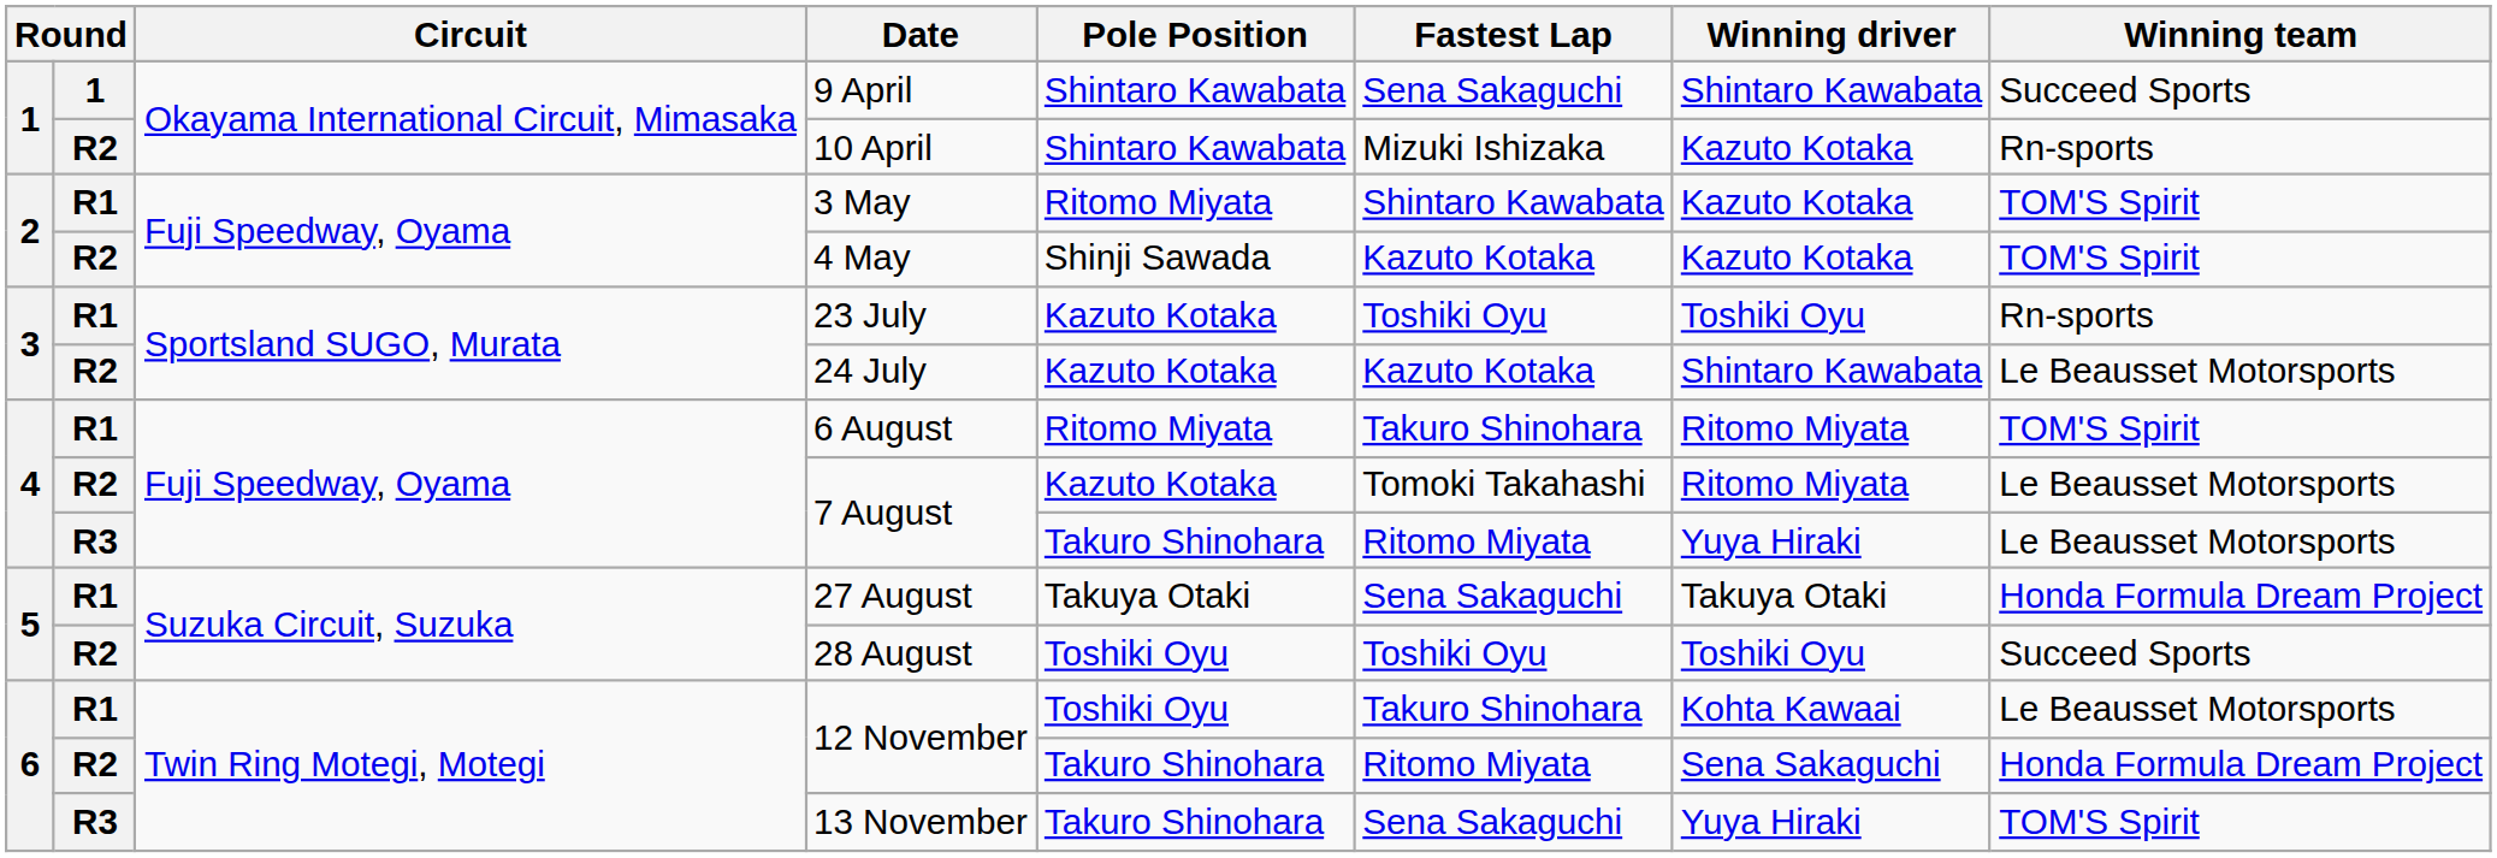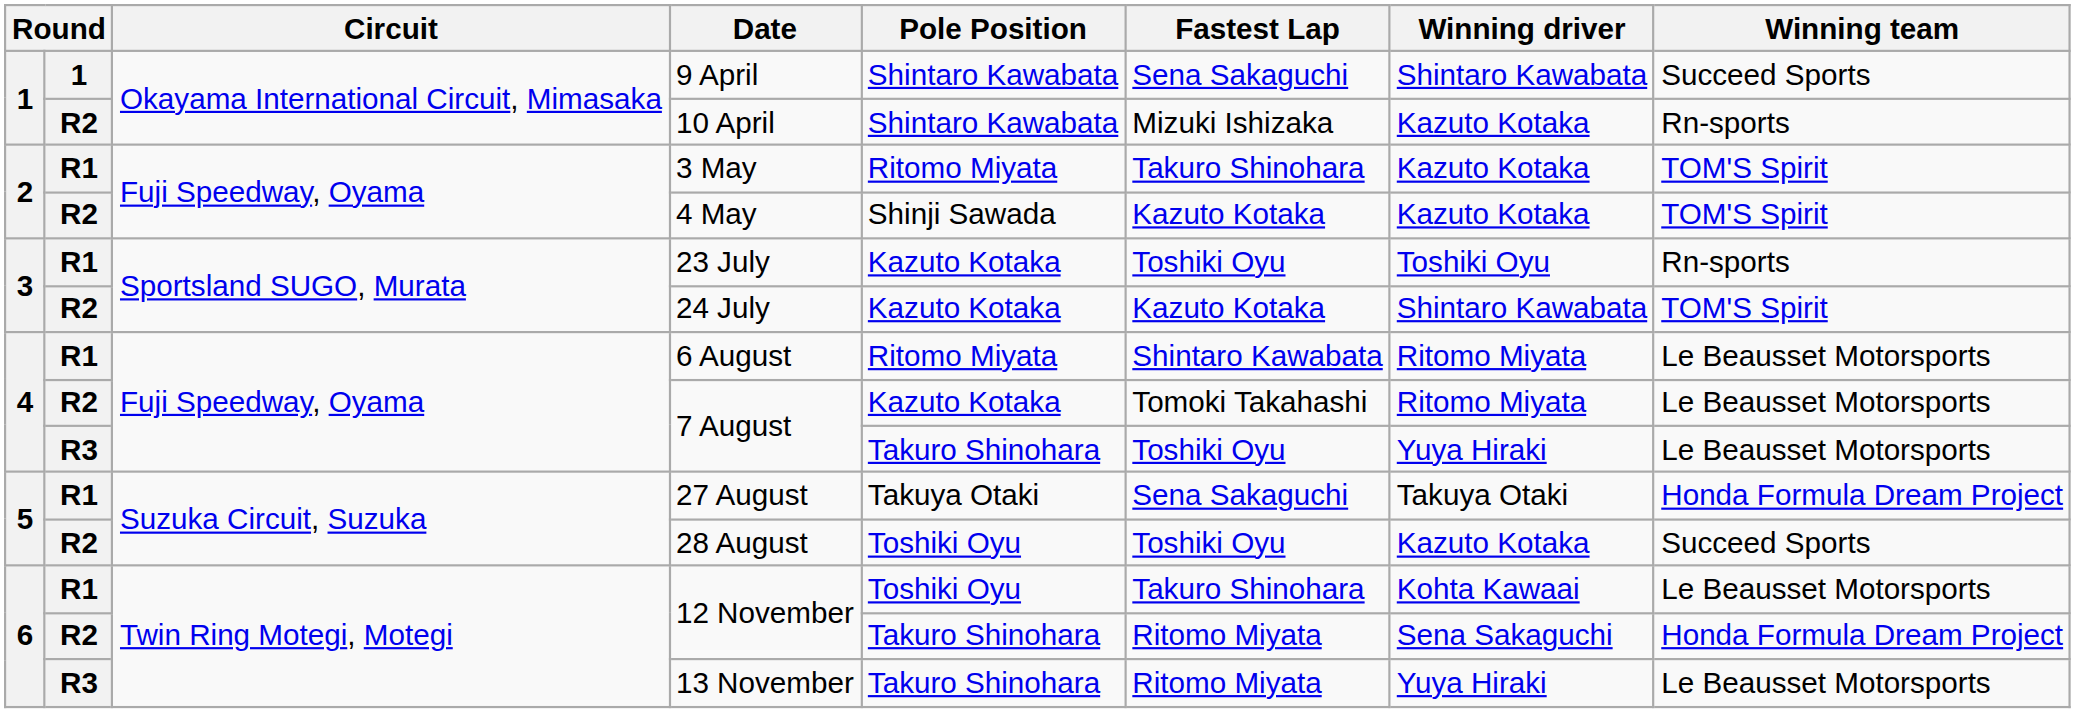 <table class="wikitable" style="font-size: 85%">
 <tr>
 <th colspan=2>Round</th>
 <th>Circuit</th>
 <th>Date</th>
 <th>Pole Position</th>
 <th>Fastest Lap</th>
 <th>Winning driver</th>
 <th>Winning team</th>
 </tr>
 <tr>
 <th rowspan=2>1</th>
 <th>1</th>
 <td rowspan=2 nowrap><a href='#'>Okayama International Circuit</a>, <a href='#'>Mimasaka</a></td>
 <td>9 April</td>
 <td nowrap> <a href='#'>Shintaro Kawabata</a></td>
 <td> <a href='#'>Sena Sakaguchi</a></td>
 <td nowrap> <a href='#'>Shintaro Kawabata</a></td>
 <td> Succeed Sports</td>
 </tr>
 <tr>
 <th>R2</th>
 <td>10 April</td>
 <td> <a href='#'>Shintaro Kawabata</a></td>
 <td> Mizuki Ishizaka</td>
 <td> <a href='#'>Kazuto Kotaka</a></td>
 <td> Rn-sports</td>
 </tr>
 <tr>
 <th rowspan=2>2</th>
 <th>R1</th>
 <td rowspan=2><a href='#'>Fuji Speedway</a>, <a href='#'>Oyama</a></td>
 <td>3 May</td>
 <td> <a href='#'>Ritomo Miyata</a></td>
-<td nowrap> <a href='#'>Shintaro Kawabata</a></td>
+<td> <a href='#'>Takuro Shinohara</a></td>
 <td> <a href='#'>Kazuto Kotaka</a></td>
 <td> <a href='#'>TOM'S Spirit</a></td>
 </tr>
 <tr>
 <th>R2</th>
 <td>4 May</td>
 <td> Shinji Sawada</td>
 <td> <a href='#'>Kazuto Kotaka</a></td>
 <td> <a href='#'>Kazuto Kotaka</a></td>
 <td> <a href='#'>TOM'S Spirit</a></td>
 </tr>
 <tr>
 <th rowspan=2>3</th>
 <th>R1</th>
 <td rowspan=2><a href='#'>Sportsland SUGO</a>, <a href='#'>Murata</a></td>
 <td>23 July</td>
 <td> <a href='#'>Kazuto Kotaka</a></td>
 <td> <a href='#'>Toshiki Oyu</a></td>
 <td> <a href='#'>Toshiki Oyu</a></td>
 <td> Rn-sports</td>
 </tr>
 <tr>
 <th>R2</th>
 <td>24 July</td>
 <td> <a href='#'>Kazuto Kotaka</a></td>
 <td> <a href='#'>Kazuto Kotaka</a></td>
 <td> <a href='#'>Shintaro Kawabata</a></td>
-<td> Le Beausset Motorsports</td>
+<td> <a href='#'>TOM'S Spirit</a></td>
 </tr>
 <tr>
 <th rowspan=3>4</th>
 <th>R1</th>
 <td rowspan=3><a href='#'>Fuji Speedway</a>, <a href='#'>Oyama</a></td>
 <td>6 August</td>
 <td> <a href='#'>Ritomo Miyata</a></td>
-<td> <a href='#'>Takuro Shinohara</a></td>
+<td nowrap> <a href='#'>Shintaro Kawabata</a></td>
 <td> <a href='#'>Ritomo Miyata</a></td>
-<td> <a href='#'>TOM'S Spirit</a></td>
+<td> Le Beausset Motorsports</td>
 </tr>
 <tr>
 <th>R2</th>
 <td rowspan=2>7 August</td>
 <td> <a href='#'>Kazuto Kotaka</a></td>
 <td> Tomoki Takahashi</td>
 <td> <a href='#'>Ritomo Miyata</a></td>
 <td> Le Beausset Motorsports</td>
 </tr>
 <tr>
 <th>R3</th>
 <td> <a href='#'>Takuro Shinohara</a></td>
-<td> <a href='#'>Ritomo Miyata</a></td>
+<td> <a href='#'>Toshiki Oyu</a></td>
 <td> <a href='#'>Yuya Hiraki</a></td>
 <td> Le Beausset Motorsports</td>
 </tr>
 <tr>
 <th rowspan=2>5</th>
 <th>R1</th>
 <td rowspan=2><a href='#'>Suzuka Circuit</a>, <a href='#'>Suzuka</a></td>
 <td>27 August</td>
 <td> Takuya Otaki</td>
 <td> <a href='#'>Sena Sakaguchi</a></td>
 <td> Takuya Otaki</td>
 <td> <a href='#'>Honda Formula Dream Project</a></td>
 </tr>
 <tr>
 <th>R2</th>
 <td>28 August</td>
 <td> <a href='#'>Toshiki Oyu</a></td>
 <td> <a href='#'>Toshiki Oyu</a></td>
-<td> <a href='#'>Toshiki Oyu</a></td>
+<td> <a href='#'>Kazuto Kotaka</a></td>
 <td> Succeed Sports</td>
 </tr>
 <tr>
 <th rowspan=3>6</th>
 <th>R1</th>
 <td rowspan=3><a href='#'>Twin Ring Motegi</a>, <a href='#'>Motegi</a></td>
 <td rowspan=2>12 November</td>
 <td> <a href='#'>Toshiki Oyu</a></td>
 <td nowrap> <a href='#'>Takuro Shinohara</a></td>
 <td> <a href='#'>Kohta Kawaai</a></td>
 <td> Le Beausset Motorsports</td>
 </tr>
 <tr>
 <th>R2</th>
 <td nowrap> <a href='#'>Takuro Shinohara</a></td>
 <td> <a href='#'>Ritomo Miyata</a></td>
 <td> <a href='#'>Sena Sakaguchi</a></td>
 <td nowrap> <a href='#'>Honda Formula Dream Project</a></td>
 </tr>
 <tr>
 <th>R3</th>
 <td nowrap>13 November</td>
 <td nowrap> <a href='#'>Takuro Shinohara</a></td>
-<td> <a href='#'>Sena Sakaguchi</a></td>
+<td> <a href='#'>Ritomo Miyata</a></td>
 <td> <a href='#'>Yuya Hiraki</a></td>
-<td> <a href='#'>TOM'S Spirit</a></td>
+<td> Le Beausset Motorsports</td>
 </tr>
 </table>
